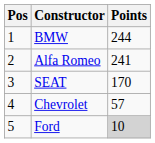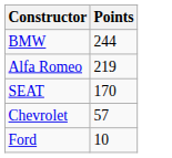 <table class="wikitable" style="font-size: 95%;">
 <tr>
-<th>Pos</th>
 <th>Constructor</th>
 <th>Points</th>
 </tr>
 <tr>
-<td>1</td>
 <td> <a href='#'>BMW</a></td>
 <td>244</td>
 </tr>
 <tr>
-<td>2</td>
 <td> <a href='#'>Alfa Romeo</a></td>
-<td>241</td>
+<td>219</td>
 </tr>
 <tr>
-<td>3</td>
 <td> <a href='#'>SEAT</a></td>
 <td>170</td>
 </tr>
 <tr>
-<td>4</td>
 <td> <a href='#'>Chevrolet</a></td>
 <td>57</td>
 </tr>
 <tr>
-<td>5</td>
 <td> <a href='#'>Ford</a></td>
-<td style="background: lightgrey;">10</td>
+<td>10</td>
 </tr>
 </table>
